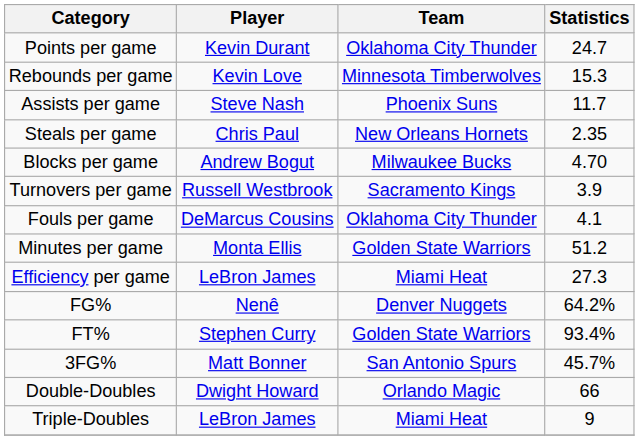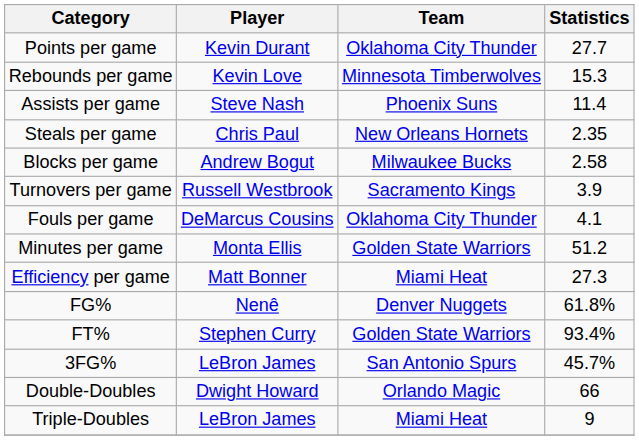 <table class="wikitable" style="text-align:center">
 <tr>
 <th>Category</th>
 <th>Player</th>
 <th>Team</th>
 <th>Statistics</th>
 </tr>
 <tr>
 <td>Points per game</td>
 <td><a href='#'>Kevin Durant</a></td>
 <td><a href='#'>Oklahoma City Thunder</a></td>
-<td>24.7</td>
+<td>27.7</td>
 </tr>
 <tr>
 <td>Rebounds per game</td>
 <td><a href='#'>Kevin Love</a></td>
 <td><a href='#'>Minnesota Timberwolves</a></td>
 <td>15.3</td>
 </tr>
 <tr>
 <td>Assists per game</td>
 <td><a href='#'>Steve Nash</a></td>
 <td><a href='#'>Phoenix Suns</a></td>
-<td>11.7</td>
+<td>11.4</td>
 </tr>
 <tr>
 <td>Steals per game</td>
 <td><a href='#'>Chris Paul</a></td>
 <td><a href='#'>New Orleans Hornets</a></td>
 <td>2.35</td>
 </tr>
 <tr>
 <td>Blocks per game</td>
 <td><a href='#'>Andrew Bogut</a></td>
 <td><a href='#'>Milwaukee Bucks</a></td>
-<td>4.70</td>
+<td>2.58</td>
 </tr>
 <tr>
 <td>Turnovers per game</td>
 <td><a href='#'>Russell Westbrook</a></td>
 <td><a href='#'>Sacramento Kings</a></td>
 <td>3.9</td>
 </tr>
 <tr>
 <td>Fouls per game</td>
 <td><a href='#'>DeMarcus Cousins</a></td>
 <td><a href='#'>Oklahoma City Thunder</a></td>
 <td>4.1</td>
 </tr>
 <tr>
 <td>Minutes per game</td>
 <td><a href='#'>Monta Ellis</a></td>
 <td><a href='#'>Golden State Warriors</a></td>
 <td>51.2</td>
 </tr>
 <tr>
 <td><a href='#'>Efficiency</a> per game</td>
-<td><a href='#'>LeBron James</a></td>
+<td><a href='#'>Matt Bonner</a></td>
 <td><a href='#'>Miami Heat</a></td>
 <td>27.3</td>
 </tr>
 <tr>
 <td>FG%</td>
 <td><a href='#'>Nenê</a></td>
 <td><a href='#'>Denver Nuggets</a></td>
-<td>64.2%</td>
+<td>61.8%</td>
 </tr>
 <tr>
 <td>FT%</td>
 <td><a href='#'>Stephen Curry</a></td>
 <td><a href='#'>Golden State Warriors</a></td>
 <td>93.4%</td>
 </tr>
 <tr>
 <td>3FG%</td>
-<td><a href='#'>Matt Bonner</a></td>
+<td><a href='#'>LeBron James</a></td>
 <td><a href='#'>San Antonio Spurs</a></td>
 <td>45.7%</td>
 </tr>
 <tr>
 <td>Double-Doubles</td>
 <td><a href='#'>Dwight Howard</a></td>
 <td><a href='#'>Orlando Magic</a></td>
 <td>66</td>
 </tr>
 <tr>
 <td>Triple-Doubles</td>
 <td><a href='#'>LeBron James</a></td>
 <td><a href='#'>Miami Heat</a></td>
 <td>9</td>
 </tr>
 <tr>
 </tr>
 </table>
